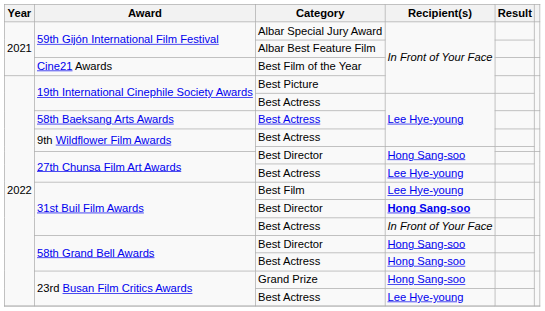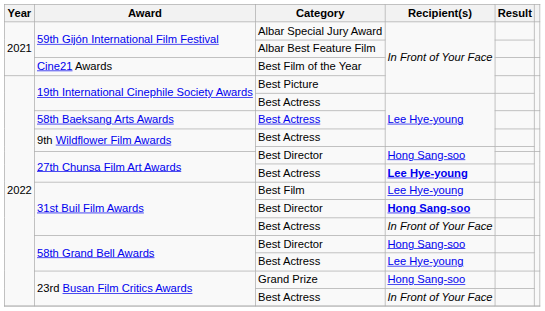 <table class="wikitable plainrowheaders sortable">
 <tr>
 <th scope="col">Year</th>
 <th scope="col">Award</th>
 <th scope="col">Category</th>
 <th scope="col">Recipient(s)</th>
 <th scope="col">Result</th>
 <th scope="col" class="unsortable"></th>
 </tr>
 <tr>
 <td rowspan="3">2021</td>
 <td scope="row" rowspan="2"><a href='#'>59th Gijón International Film Festival</a></td>
 <td>Albar Special Jury Award</td>
 <td rowspan="4"><em>In Front of Your Face</em></td>
 <td></td>
 <td rowspan="2"></td>
 </tr>
 <tr>
 <td>Albar Best Feature Film</td>
 <td></td>
 </tr>
 <tr>
 <td><a href='#'>Cine21</a> Awards</td>
 <td>Best Film of the Year</td>
 <td></td>
 <td></td>
 </tr>
 <tr>
 <td rowspan="14">2022</td>
 <td rowspan="2"><a href='#'>19th International Cinephile Society Awards</a></td>
 <td>Best Picture</td>
 <td></td>
 <td rowspan="2"></td>
 </tr>
 <tr>
 <td>Best Actress</td>
 <td rowspan="3"><a href='#'>Lee Hye-young</a></td>
 <td></td>
 </tr>
 <tr>
 <td><a href='#'>58th Baeksang Arts Awards</a></td>
 <td><a href='#'>Best Actress</a></td>
 <td></td>
 <td></td>
 </tr>
 <tr>
 <td rowspan="2">9th <a href='#'>Wildflower Film Awards</a></td>
 <td>Best Actress</td>
 <td></td>
 <td rowspan="2"></td>
 </tr>
 <tr>
 <td rowspan="2">Best Director</td>
 <td rowspan="2"><a href='#'>Hong Sang-soo</a></td>
 <td></td>
 </tr>
 <tr>
 <td rowspan="2"><a href='#'>27th Chunsa Film Art Awards</a></td>
 <td></td>
 <td rowspan="2"></td>
 </tr>
 <tr>
 <td>Best Actress</td>
-<td><a href='#'>Lee Hye-young</a></td>
+<td><strong><a href='#'>Lee Hye-young</a></strong></td>
 <td></td>
 </tr>
 <tr>
 <td scope="row" rowspan="3"><a href='#'>31st Buil Film Awards</a></td>
 <td>Best Film</td>
 <td><a href='#'>Lee Hye-young</a></td>
 <td></td>
 <td rowspan="3" style="text-align: center;"></td>
 </tr>
 <tr>
 <td>Best Director</td>
 <td><strong><a href='#'>Hong Sang-soo</a></strong></td>
 <td></td>
 </tr>
 <tr>
 <td>Best Actress</td>
 <td><em>In Front of Your Face</em></td>
 <td></td>
 </tr>
 <tr>
 <td scope="row" rowspan="2"><a href='#'>58th Grand Bell Awards</a></td>
 <td>Best Director</td>
 <td><a href='#'>Hong Sang-soo</a></td>
 <td></td>
 <td rowspan="2" style="text-align: center;"></td>
 </tr>
 <tr>
 <td>Best Actress</td>
-<td><a href='#'>Hong Sang-soo</a></td>
+<td><a href='#'>Lee Hye-young</a></td>
 <td></td>
 </tr>
 <tr>
 <td scope="row" rowspan="2">23rd <a href='#'>Busan Film Critics Awards</a></td>
 <td>Grand Prize</td>
 <td><a href='#'>Hong Sang-soo</a></td>
 <td></td>
 <td rowspan="2" style="text-align: center;"></td>
 </tr>
 <tr>
 <td>Best Actress</td>
-<td><a href='#'>Lee Hye-young</a></td>
+<td><em>In Front of Your Face</em></td>
 <td></td>
 </tr>
 <tr>
 </tr>
 </table>
